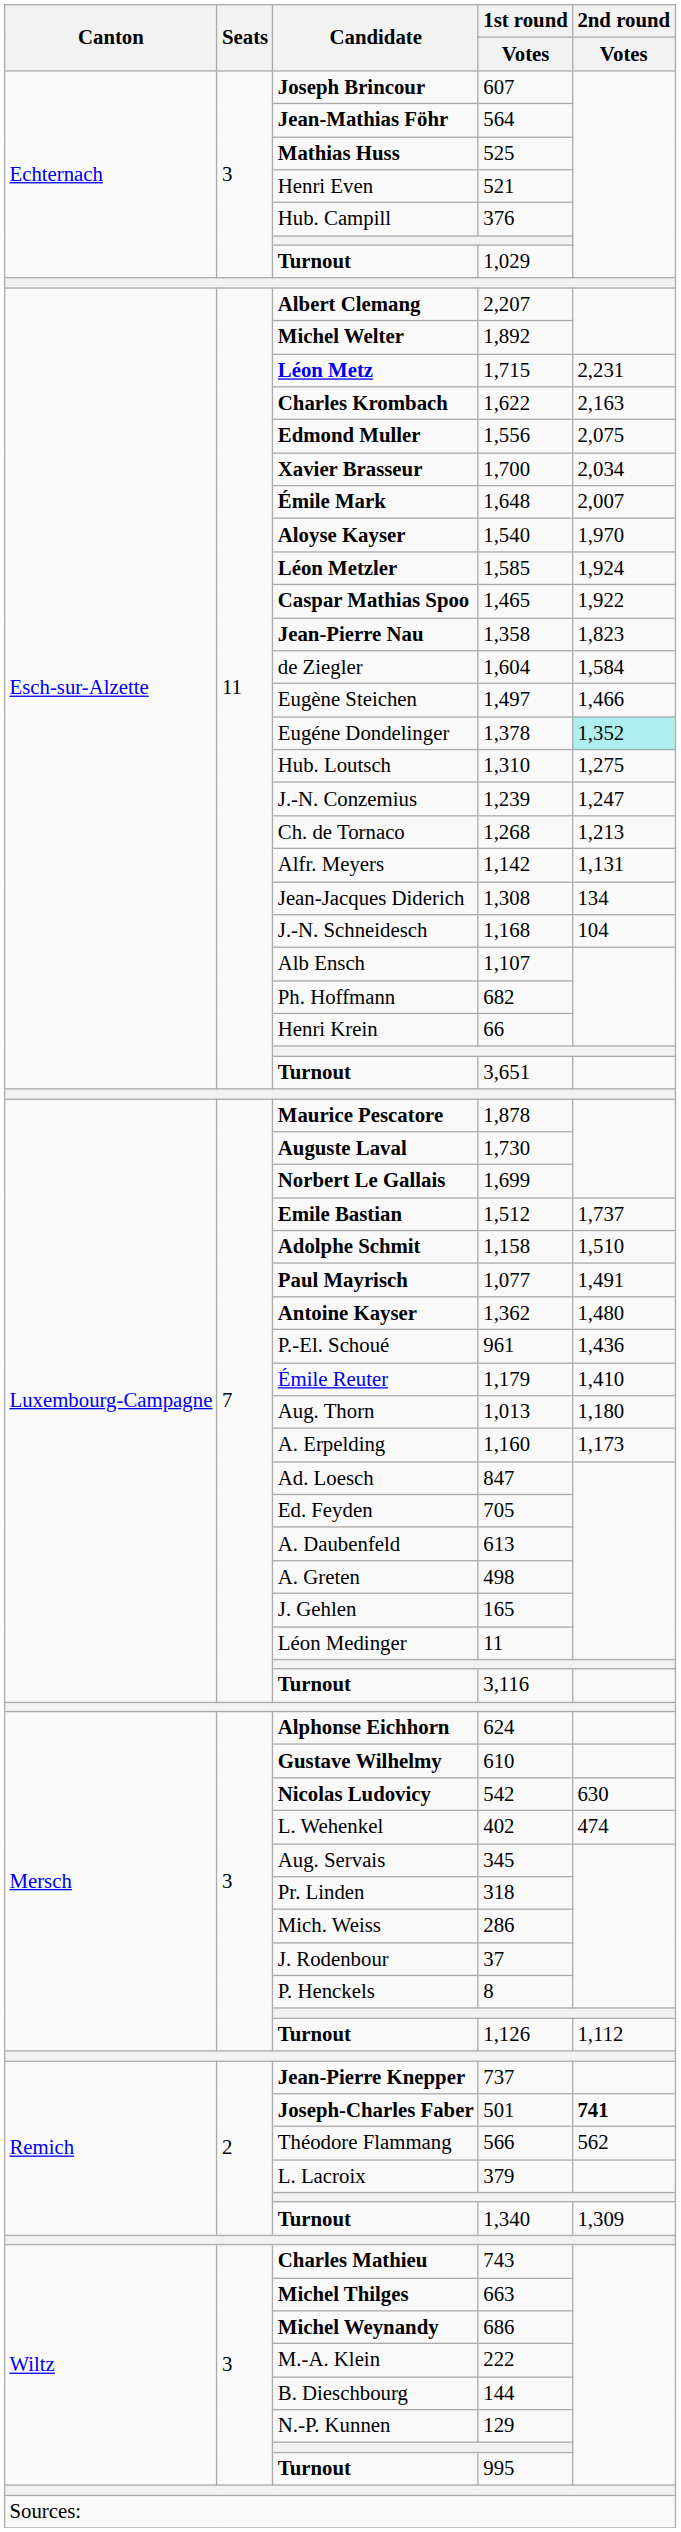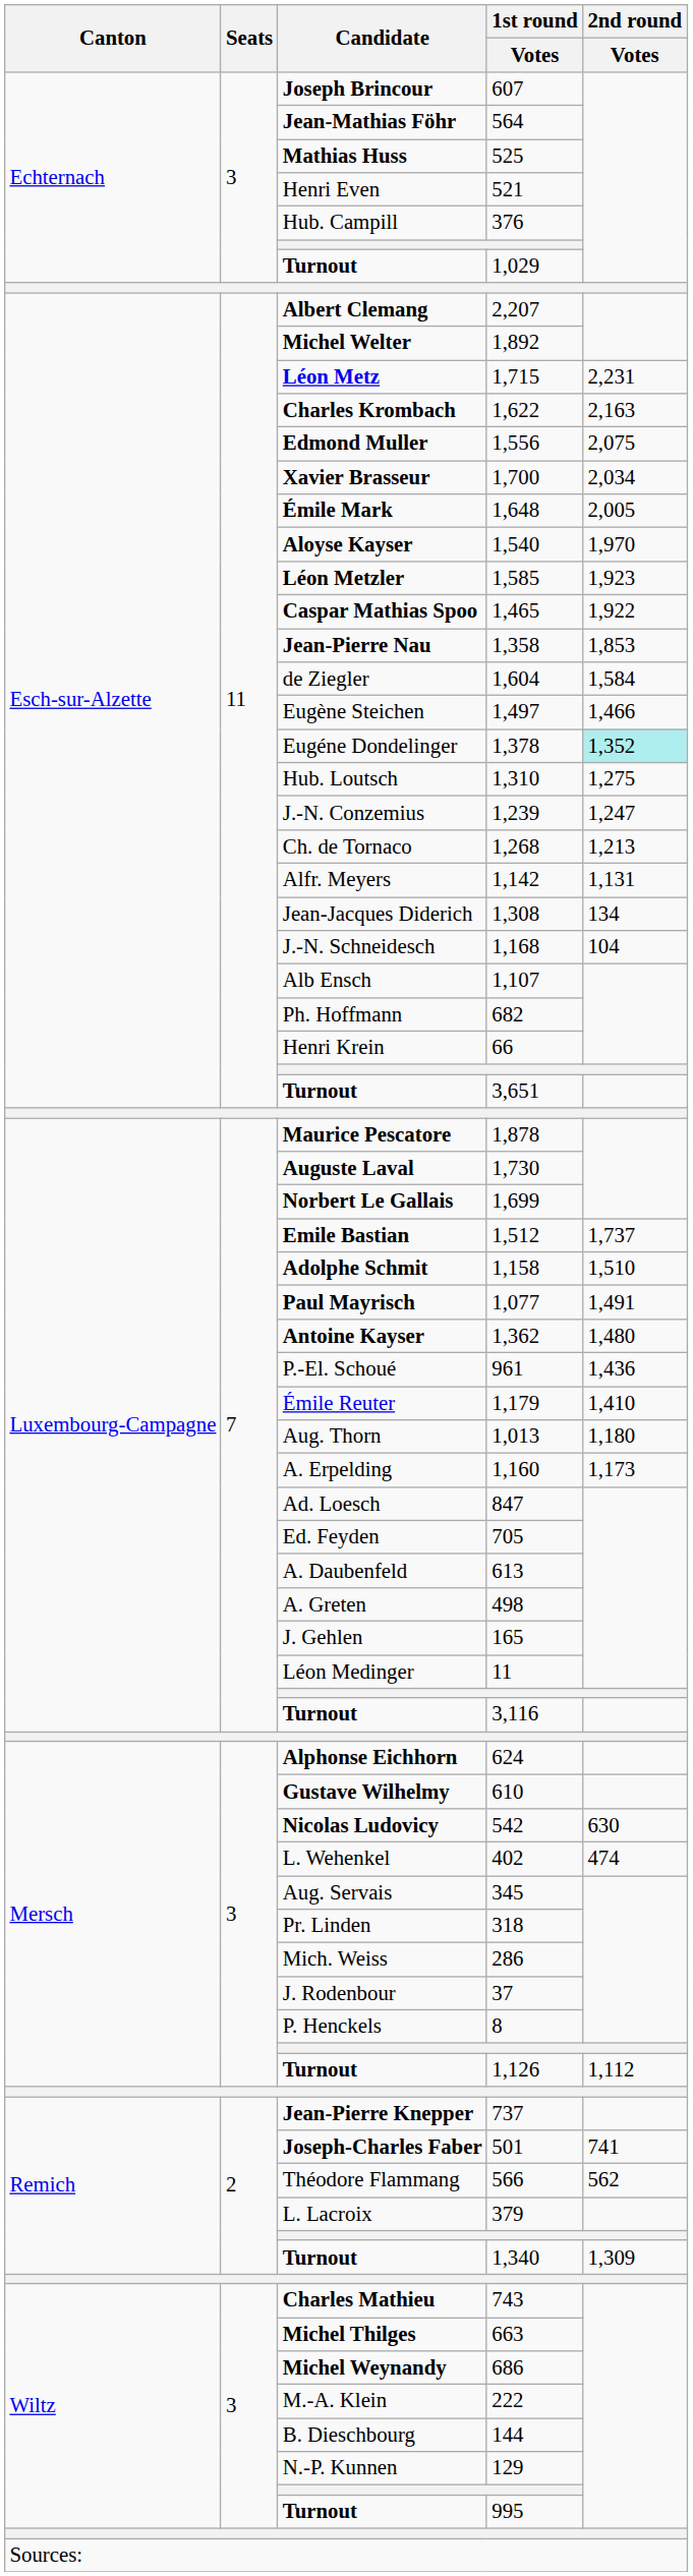 <table class="wikitable">
 <tr>
 <th rowspan="2">Canton</th>
 <th rowspan="2">Seats</th>
 <th rowspan="2">Candidate</th>
 <th>1st round</th>
 <th>2nd round</th>
 </tr>
 <tr>
 <th>Votes</th>
 <th>Votes</th>
 </tr>
 <tr>
 <td rowspan="7"><a href='#'>Echternach</a></td>
 <td rowspan="7">3</td>
 <td><strong>Joseph Brincour</strong></td>
 <td>607</td>
 <td rowspan="7"></td>
 </tr>
 <tr>
 <td><strong>Jean-Mathias Föhr</strong></td>
 <td>564</td>
 </tr>
 <tr>
 <td><strong>Mathias Huss</strong></td>
 <td>525</td>
 </tr>
 <tr>
 <td>Henri Even</td>
 <td>521</td>
 </tr>
 <tr>
 <td>Hub. Campill</td>
 <td>376</td>
 </tr>
 <tr>
 <th colspan="2"></th>
 </tr>
 <tr>
 <td><strong>Turnout</strong></td>
 <td>1,029</td>
 </tr>
 <tr>
 <th colspan="5"></th>
 </tr>
 <tr>
 <td rowspan="25"><a href='#'>Esch-sur-Alzette</a></td>
 <td rowspan="25">11</td>
 <td><strong>Albert Clemang</strong></td>
 <td>2,207</td>
 <td rowspan="2"></td>
 </tr>
 <tr>
 <td><strong>Michel Welter</strong></td>
 <td>1,892</td>
 </tr>
 <tr>
 <td><strong><a href='#'>Léon Metz</a></strong></td>
 <td>1,715</td>
 <td>2,231</td>
 </tr>
 <tr>
 <td><strong>Charles Krombach</strong></td>
 <td>1,622</td>
 <td>2,163</td>
 </tr>
 <tr>
 <td><strong>Edmond Muller</strong></td>
 <td>1,556</td>
 <td>2,075</td>
 </tr>
 <tr>
 <td><strong>Xavier Brasseur</strong></td>
 <td>1,700</td>
 <td>2,034</td>
 </tr>
 <tr>
 <td><strong>Émile Mark</strong></td>
 <td>1,648</td>
-<td>2,007</td>
+<td>2,005</td>
 </tr>
 <tr>
 <td><strong>Aloyse Kayser</strong></td>
 <td>1,540</td>
 <td>1,970</td>
 </tr>
 <tr>
 <td><strong>Léon Metzler</strong></td>
 <td>1,585</td>
-<td>1,924</td>
+<td>1,923</td>
 </tr>
 <tr>
 <td><strong>Caspar Mathias Spoo</strong></td>
 <td>1,465</td>
 <td>1,922</td>
 </tr>
 <tr>
 <td><strong>Jean-Pierre Nau</strong></td>
 <td>1,358</td>
-<td>1,823</td>
+<td>1,853</td>
 </tr>
 <tr>
 <td>de Ziegler</td>
 <td>1,604</td>
 <td>1,584</td>
 </tr>
 <tr>
 <td>Eugène Steichen</td>
 <td>1,497</td>
 <td>1,466</td>
 </tr>
 <tr>
 <td>Eugéne Dondelinger</td>
 <td>1,378</td>
 <td style="background: paleturquoise;">1,352</td>
 </tr>
 <tr>
 <td>Hub. Loutsch</td>
 <td>1,310</td>
 <td>1,275</td>
 </tr>
 <tr>
 <td>J.-N. Conzemius</td>
 <td>1,239</td>
 <td>1,247</td>
 </tr>
 <tr>
 <td>Ch. de Tornaco</td>
 <td>1,268</td>
 <td>1,213</td>
 </tr>
 <tr>
 <td>Alfr. Meyers</td>
 <td>1,142</td>
 <td>1,131</td>
 </tr>
 <tr>
 <td>Jean-Jacques Diderich</td>
 <td>1,308</td>
 <td>134</td>
 </tr>
 <tr>
 <td>J.-N. Schneidesch</td>
 <td>1,168</td>
 <td>104</td>
 </tr>
 <tr>
 <td>Alb Ensch</td>
 <td>1,107</td>
 <td rowspan="3"></td>
 </tr>
 <tr>
 <td>Ph. Hoffmann</td>
 <td>682</td>
 </tr>
 <tr>
 <td>Henri Krein</td>
 <td>66</td>
 </tr>
 <tr>
 <th colspan="3"></th>
 </tr>
 <tr>
 <td><strong>Turnout</strong></td>
 <td>3,651</td>
 <td></td>
 </tr>
 <tr>
 <th colspan="5"></th>
 </tr>
 <tr>
 <td rowspan="19"><a href='#'>Luxembourg-Campagne</a></td>
 <td rowspan="19">7</td>
 <td><strong>Maurice Pescatore</strong></td>
 <td>1,878</td>
 <td rowspan="3"></td>
 </tr>
 <tr>
 <td><strong>Auguste Laval</strong></td>
 <td>1,730</td>
 </tr>
 <tr>
 <td><strong>Norbert Le Gallais</strong></td>
 <td>1,699</td>
 </tr>
 <tr>
 <td><strong>Emile Bastian</strong></td>
 <td>1,512</td>
 <td>1,737</td>
 </tr>
 <tr>
 <td><strong>Adolphe Schmit</strong></td>
 <td>1,158</td>
 <td>1,510</td>
 </tr>
 <tr>
 <td><strong>Paul Mayrisch</strong></td>
 <td>1,077</td>
 <td>1,491</td>
 </tr>
 <tr>
 <td><strong>Antoine Kayser</strong></td>
 <td>1,362</td>
 <td>1,480</td>
 </tr>
 <tr>
 <td>P.-El. Schoué</td>
 <td>961</td>
 <td>1,436</td>
 </tr>
 <tr>
 <td><a href='#'>Émile Reuter</a></td>
 <td>1,179</td>
 <td>1,410</td>
 </tr>
 <tr>
 <td>Aug. Thorn</td>
 <td>1,013</td>
 <td>1,180</td>
 </tr>
 <tr>
 <td>A. Erpelding</td>
 <td>1,160</td>
 <td>1,173</td>
 </tr>
 <tr>
 <td>Ad. Loesch</td>
 <td>847</td>
 <td rowspan="6"></td>
 </tr>
 <tr>
 <td>Ed. Feyden</td>
 <td>705</td>
 </tr>
 <tr>
 <td>A. Daubenfeld</td>
 <td>613</td>
 </tr>
 <tr>
 <td>A. Greten</td>
 <td>498</td>
 </tr>
 <tr>
 <td>J. Gehlen</td>
 <td>165</td>
 </tr>
 <tr>
 <td>Léon Medinger</td>
 <td>11</td>
 </tr>
 <tr>
 <th colspan="3"></th>
 </tr>
 <tr>
 <td><strong>Turnout</strong></td>
 <td>3,116</td>
 <td></td>
 </tr>
 <tr>
 <th colspan="5"></th>
 </tr>
 <tr>
 <td rowspan="11"><a href='#'>Mersch</a></td>
 <td rowspan="11">3</td>
 <td><strong>Alphonse Eichhorn</strong></td>
 <td>624</td>
 <td></td>
 </tr>
 <tr>
 <td><strong>Gustave Wilhelmy</strong></td>
 <td>610</td>
 <td></td>
 </tr>
 <tr>
 <td><strong>Nicolas Ludovicy</strong></td>
 <td>542</td>
 <td>630</td>
 </tr>
 <tr>
 <td>L. Wehenkel</td>
 <td>402</td>
 <td>474</td>
 </tr>
 <tr>
 <td>Aug. Servais</td>
 <td>345</td>
 <td rowspan="5"></td>
 </tr>
 <tr>
 <td>Pr. Linden</td>
 <td>318</td>
 </tr>
 <tr>
 <td>Mich. Weiss</td>
 <td>286</td>
 </tr>
 <tr>
 <td>J. Rodenbour</td>
 <td>37</td>
 </tr>
 <tr>
 <td>P. Henckels</td>
 <td>8</td>
 </tr>
 <tr>
 <th colspan="3"></th>
 </tr>
 <tr>
 <td><strong>Turnout</strong></td>
 <td>1,126</td>
 <td>1,112</td>
 </tr>
 <tr>
 <th colspan="5"></th>
 </tr>
 <tr>
 <td rowspan="6"><a href='#'>Remich</a></td>
 <td rowspan="6">2</td>
 <td><strong>Jean-Pierre Knepper</strong></td>
 <td>737</td>
 <td></td>
 </tr>
 <tr>
 <td><strong>Joseph-Charles Faber</strong></td>
 <td>501</td>
-<td><strong>741</strong></td>
+<td>741</td>
 </tr>
 <tr>
 <td>Théodore Flammang</td>
 <td>566</td>
 <td>562</td>
 </tr>
 <tr>
 <td>L. Lacroix</td>
 <td>379</td>
 <td></td>
 </tr>
 <tr>
 <th colspan="3"></th>
 </tr>
 <tr>
 <td><strong>Turnout</strong></td>
 <td>1,340</td>
 <td>1,309</td>
 </tr>
 <tr>
 <th colspan="5"></th>
 </tr>
 <tr>
 <td rowspan="8"><a href='#'>Wiltz</a></td>
 <td rowspan="8">3</td>
 <td><strong>Charles Mathieu</strong></td>
 <td>743</td>
 <td rowspan="8"></td>
 </tr>
 <tr>
 <td><strong>Michel Thilges</strong></td>
 <td>663</td>
 </tr>
 <tr>
 <td><strong>Michel Weynandy</strong></td>
 <td>686</td>
 </tr>
 <tr>
 <td>M.-A. Klein</td>
 <td>222</td>
 </tr>
 <tr>
 <td>B. Dieschbourg</td>
 <td>144</td>
 </tr>
 <tr>
 <td>N.-P. Kunnen</td>
 <td>129</td>
 </tr>
 <tr>
 <th colspan="2"></th>
 </tr>
 <tr>
 <td><strong>Turnout</strong></td>
 <td>995</td>
 </tr>
 <tr>
 <th colspan="5"></th>
 </tr>
 <tr>
 <td colspan="5">Sources: </td>
 </tr>
 </table>
